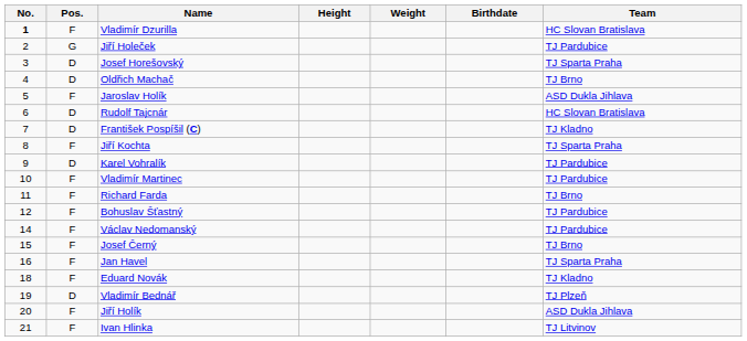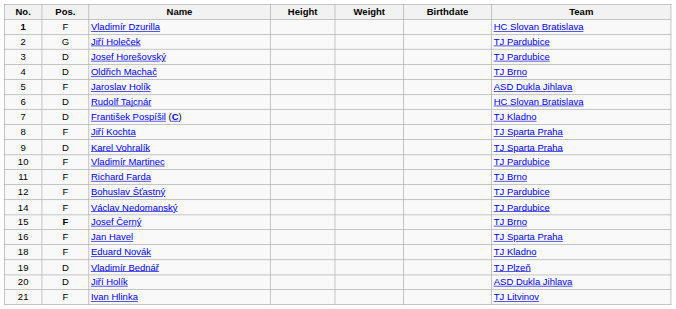 <table class="wikitable sortable" width="80%" style="font-size: 90%; text-align: center;">
 <tr>
 <th>No.</th>
 <th>Pos.</th>
 <th>Name</th>
 <th>Height</th>
 <th>Weight</th>
 <th>Birthdate</th>
 <th>Team</th>
 </tr>
 <tr>
 <td><strong>1</strong></td>
 <td>F</td>
 <td style="text-align:left;"><a href='#'>Vladimír Dzurilla</a></td>
 <td></td>
 <td></td>
 <td style="text-align:right;"></td>
 <td style="text-align:left;"> <a href='#'>HC Slovan Bratislava</a></td>
 </tr>
 <tr>
 <td>2</td>
 <td>G</td>
 <td style="text-align:left;"><a href='#'>Jiří Holeček</a></td>
 <td></td>
 <td></td>
 <td style="text-align:right;"></td>
 <td style="text-align:left;"> <a href='#'>TJ Pardubice</a></td>
 </tr>
 <tr>
 <td>3</td>
 <td>D</td>
 <td style="text-align:left;"><a href='#'>Josef Horešovský</a></td>
 <td></td>
 <td></td>
 <td style="text-align:right;"></td>
-<td style="text-align:left;"> <a href='#'>TJ Sparta Praha</a></td>
+<td style="text-align:left;"> <a href='#'>TJ Pardubice</a></td>
 </tr>
 <tr>
 <td>4</td>
 <td>D</td>
 <td style="text-align:left;"><a href='#'>Oldřich Machač</a></td>
 <td></td>
 <td></td>
 <td style="text-align:right;"></td>
 <td style="text-align:left;"> <a href='#'>TJ Brno</a></td>
 </tr>
 <tr>
 <td>5</td>
 <td>F</td>
 <td style="text-align:left;"><a href='#'>Jaroslav Holík</a></td>
 <td></td>
 <td></td>
 <td style="text-align:right;"></td>
 <td style="text-align:left;"> <a href='#'>ASD Dukla Jihlava</a></td>
 </tr>
 <tr>
 <td>6</td>
 <td>D</td>
 <td style="text-align:left;"><a href='#'>Rudolf Tajcnár</a></td>
 <td></td>
 <td></td>
 <td style="text-align:right;"></td>
 <td style="text-align:left;"> <a href='#'>HC Slovan Bratislava</a></td>
 </tr>
 <tr>
 <td>7</td>
 <td>D</td>
 <td style="text-align:left;"><a href='#'>František Pospíšil</a> (<strong><a href='#'>C</a></strong>)</td>
 <td></td>
 <td></td>
 <td style="text-align:right;"></td>
 <td style="text-align:left;"> <a href='#'>TJ Kladno</a></td>
 </tr>
 <tr>
 <td>8</td>
 <td>F</td>
 <td style="text-align:left;"><a href='#'>Jiří Kochta</a></td>
 <td></td>
 <td></td>
 <td style="text-align:right;"></td>
 <td style="text-align:left;"> <a href='#'>TJ Sparta Praha</a></td>
 </tr>
 <tr>
 <td>9</td>
 <td>D</td>
 <td style="text-align:left;"><a href='#'>Karel Vohralík</a></td>
 <td></td>
 <td></td>
 <td style="text-align:right;"></td>
-<td style="text-align:left;"> <a href='#'>TJ Pardubice</a></td>
+<td style="text-align:left;"> <a href='#'>TJ Sparta Praha</a></td>
 </tr>
 <tr>
 <td>10</td>
 <td>F</td>
 <td style="text-align:left;"><a href='#'>Vladimír Martinec</a></td>
 <td></td>
 <td></td>
 <td style="text-align:right;"></td>
 <td style="text-align:left;"> <a href='#'>TJ Pardubice</a></td>
 </tr>
 <tr>
 <td>11</td>
 <td>F</td>
 <td style="text-align:left;"><a href='#'>Richard Farda</a></td>
 <td></td>
 <td></td>
 <td style="text-align:right;"></td>
 <td style="text-align:left;"> <a href='#'>TJ Brno</a></td>
 </tr>
 <tr>
 <td>12</td>
 <td>F</td>
 <td style="text-align:left;"><a href='#'>Bohuslav Šťastný</a></td>
 <td></td>
 <td></td>
 <td style="text-align:right;"></td>
 <td style="text-align:left;"> <a href='#'>TJ Pardubice</a></td>
 </tr>
 <tr>
 <td>14</td>
 <td>F</td>
 <td style="text-align:left;"><a href='#'>Václav Nedomanský</a></td>
 <td></td>
 <td></td>
 <td style="text-align:right;"></td>
 <td style="text-align:left;"> <a href='#'>TJ Pardubice</a></td>
 </tr>
 <tr>
 <td>15</td>
-<td>F</td>
+<td><strong>F</strong></td>
 <td style="text-align:left;"><a href='#'>Josef Černý</a></td>
 <td></td>
 <td></td>
 <td style="text-align:right;"></td>
 <td style="text-align:left;"> <a href='#'>TJ Brno</a></td>
 </tr>
 <tr>
 <td>16</td>
 <td>F</td>
 <td style="text-align:left;"><a href='#'>Jan Havel</a></td>
 <td></td>
 <td></td>
 <td style="text-align:right;"></td>
 <td style="text-align:left;"> <a href='#'>TJ Sparta Praha</a></td>
 </tr>
 <tr>
 <td>18</td>
 <td>F</td>
 <td style="text-align:left;"><a href='#'>Eduard Novák</a></td>
 <td></td>
 <td></td>
 <td style="text-align:right;"></td>
 <td style="text-align:left;"> <a href='#'>TJ Kladno</a></td>
 </tr>
 <tr>
 <td>19</td>
 <td>D</td>
 <td style="text-align:left;"><a href='#'>Vladimír Bednář</a></td>
 <td></td>
 <td></td>
 <td style="text-align:right;"></td>
 <td style="text-align:left;"> <a href='#'>TJ Plzeň</a></td>
 </tr>
 <tr>
 <td>20</td>
-<td>F</td>
+<td>D</td>
 <td style="text-align:left;"><a href='#'>Jiří Holík</a></td>
 <td></td>
 <td></td>
 <td style="text-align:right;"></td>
 <td style="text-align:left;"> <a href='#'>ASD Dukla Jihlava</a></td>
 </tr>
 <tr>
 <td>21</td>
 <td>F</td>
 <td style="text-align:left;"><a href='#'>Ivan Hlinka</a></td>
 <td></td>
 <td></td>
 <td style="text-align:right;"></td>
 <td style="text-align:left;"> <a href='#'>TJ Litvinov</a></td>
 </tr>
 </table>
